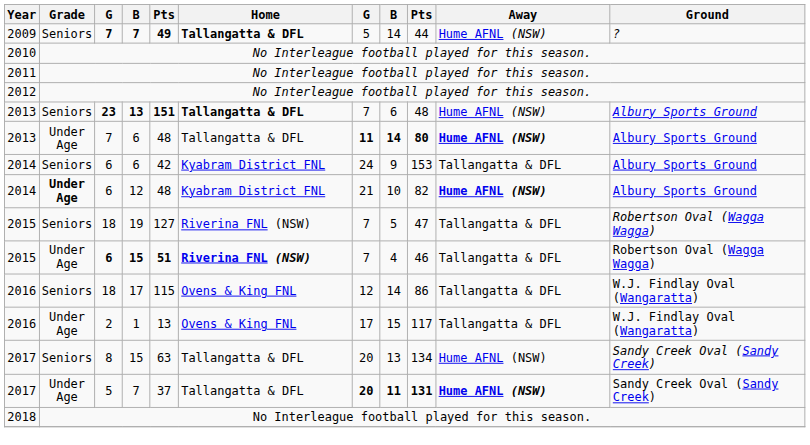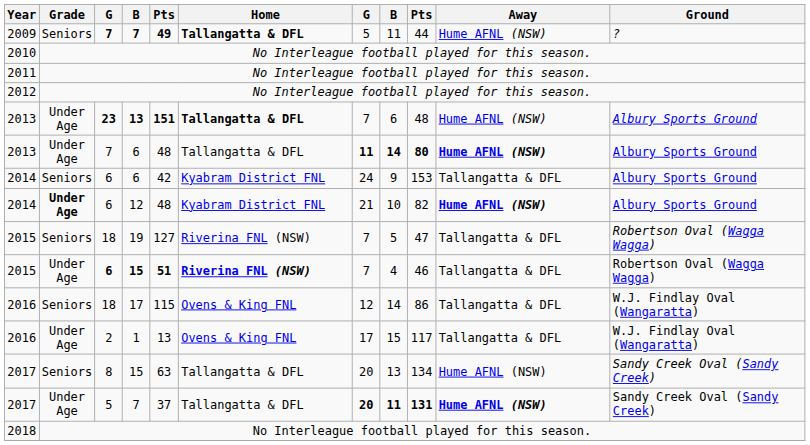 <table class="wikitable">
 <tr>
 <th width="20">Year </th>
 <th width="50">Grade </th>
 <th width="25">G</th>
 <th width="25">B</th>
 <th width="25">Pts</th>
 <th width="200">Home</th>
 <th width="25">G</th>
 <th width="25">B</th>
 <th width="25">Pts</th>
 <th width="200">Away</th>
 <th width="225">Ground</th>
 </tr>
 <tr>
 <td align="center">2009</td>
 <td align="center">Seniors</td>
 <td align="center"><strong>7</strong></td>
 <td align="center"><strong>7</strong></td>
 <td align="center"><strong>49</strong></td>
 <td><strong>Tallangatta & DFL</strong></td>
 <td align="center">5</td>
-<td align="center">14</td>
+<td align="center">11</td>
 <td align="center">44</td>
 <td><a href='#'>Hume AFNL</a> <em>(NSW)</em></td>
 <td><em>?</em></td>
 </tr>
 <tr>
 <td align="center">2010</td>
 <td colspan="10" align="center"><em>No Interleague football played for this season.</em></td>
 </tr>
 <tr>
 <td align="center">2011</td>
 <td colspan="10" align="center"><em>No Interleague football played for this season.</em></td>
 </tr>
 <tr>
 <td align="center">2012</td>
 <td colspan="10" align="center"><em>No Interleague football played for this season.</em></td>
 </tr>
 <tr>
 <td align="center">2013</td>
-<td align="center">Seniors</td>
+<td align="center">Under Age</td>
 <td align="center"><strong>23</strong></td>
 <td align="center"><strong>13</strong></td>
 <td align="center"><strong>151</strong></td>
 <td><strong>Tallangatta & DFL</strong></td>
 <td align="center">7</td>
 <td align="center">6</td>
 <td align="center">48</td>
 <td><a href='#'>Hume AFNL</a> <em>(NSW)</em></td>
 <td><em><a href='#'>Albury Sports Ground</a></em></td>
 </tr>
 <tr>
 <td align="center">2013</td>
 <td align="center">Under Age</td>
 <td align="center">7</td>
 <td align="center">6</td>
 <td align="center">48</td>
 <td>Tallangatta & DFL</td>
 <td align="center"><strong>11</strong></td>
 <td align="center"><strong>14</strong></td>
 <td align="center"><strong>80</strong></td>
 <td><strong><a href='#'>Hume AFNL</a> <em>(NSW)<strong><em></td>
 <td></em><a href='#'>Albury Sports Ground</a><em></td>
 </tr>
 <tr>
 <td align="center">2014</td>
 <td align="center">Seniors</td>
 <td align="center">6</td>
 <td align="center">6</td>
 <td align="center">42</td>
 <td><a href='#'>Kyabram District FNL</a></td>
 <td align="center"></strong>24<strong></td>
 <td align="center"></strong>9<strong></td>
 <td align="center"></strong>153<strong></td>
 <td></strong>Tallangatta & DFL<strong></td>
 <td></em><a href='#'>Albury Sports Ground</a><em></td>
 </tr>
 <tr>
 <td align="center">2014</td>
 <td align="center"><strong>Under Age</strong></td>
 <td align="center">6</td>
 <td align="center">12</td>
 <td align="center">48</td>
 <td><a href='#'>Kyabram District FNL</a></td>
 <td align="center"></strong>21<strong></td>
 <td align="center"></strong>10<strong></td>
 <td align="center"></strong>82<strong></td>
 <td><strong><a href='#'>Hume AFNL</a> <em>(NSW)<strong><em></td>
 <td></em><a href='#'>Albury Sports Ground</a><em></td>
 </tr>
 <tr>
 <td align="center">2015</td>
 <td align="center">Seniors</td>
 <td align="center"></strong>18<strong></td>
 <td align="center"></strong>19<strong></td>
 <td align="center"></strong>127<strong></td>
 <td></strong><a href='#'>Riverina FNL</a> </em>(NSW)</em></strong></td>
 <td align="center">7</td>
 <td align="center">5</td>
 <td align="center">47</td>
 <td>Tallangatta & DFL</td>
 <td><em>Robertson Oval (<a href='#'>Wagga Wagga</a>)</em></td>
 </tr>
 <tr>
 <td align="center">2015</td>
 <td align="center">Under Age</td>
 <td align="center"><strong>6</strong></td>
 <td align="center"><strong>15</strong></td>
 <td align="center"><strong>51</strong></td>
 <td><strong><a href='#'>Riverina FNL</a> <em>(NSW)<strong><em></td>
 <td align="center">7</td>
 <td align="center">4</td>
 <td align="center">46</td>
 <td>Tallangatta & DFL</td>
 <td></em>Robertson Oval (<a href='#'>Wagga Wagga</a>)<em></td>
 </tr>
 <tr>
 <td align="center">2016</td>
 <td align="center">Seniors</td>
 <td align="center"></strong>18<strong></td>
 <td align="center"></strong>17<strong></td>
 <td align="center"></strong>115<strong></td>
 <td></strong><a href='#'>Ovens & King FNL</a><strong></td>
 <td align="center">12</td>
 <td align="center">14</td>
 <td align="center">86</td>
 <td>Tallangatta & DFL</td>
 <td></em>W.J. Findlay Oval (<a href='#'>Wangaratta</a>)<em></td>
 </tr>
 <tr>
 <td align="center">2016</td>
 <td align="center">Under Age</td>
 <td align="center">2</td>
 <td align="center">1</td>
 <td align="center">13</td>
 <td><a href='#'>Ovens & King FNL</a></td>
 <td align="center"></strong>17<strong></td>
 <td align="center"></strong>15<strong></td>
 <td align="center"></strong>117<strong></td>
 <td></strong>Tallangatta & DFL<strong></td>
 <td></em>W.J. Findlay Oval (<a href='#'>Wangaratta</a>)<em></td>
 </tr>
 <tr>
 <td align="center">2017</td>
 <td align="center">Seniors</td>
 <td align="center">8</td>
 <td align="center">15</td>
 <td align="center">63</td>
 <td>Tallangatta & DFL</td>
 <td align="center"></strong>20<strong></td>
 <td align="center"></strong>13<strong></td>
 <td align="center"></strong>134<strong></td>
 <td></strong><a href='#'>Hume AFNL</a> </em>(NSW)</em></strong></td>
 <td><em>Sandy Creek Oval (<a href='#'>Sandy Creek</a>)</em></td>
 </tr>
 <tr>
 <td align="center">2017</td>
 <td align="center">Under Age</td>
 <td align="center">5</td>
 <td align="center">7</td>
 <td align="center">37</td>
 <td>Tallangatta & DFL</td>
 <td align="center"><strong>20</strong></td>
 <td align="center"><strong>11</strong></td>
 <td align="center"><strong>131</strong></td>
 <td><strong><a href='#'>Hume AFNL</a> <em>(NSW)<strong><em></td>
 <td></em>Sandy Creek Oval (<a href='#'>Sandy Creek</a>)<em></td>
 </tr>
 <tr>
 <td align="center">2018</td>
 <td colspan="10" align="center"></em>No Interleague football played for this season.<em></td>
 </tr>
 <tr>
 </tr>
 </table>
